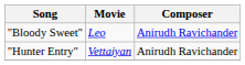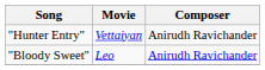 <table class="wikitable">
 <tr>
 <th>Song</th>
 <th>Movie</th>
 <th>Composer</th>
 </tr>
 <tr>
+<td>"Hunter Entry"</td>
+<td><em><a href='#'>Vettaiyan</a></em></td>
+<td>Anirudh Ravichander</td>
+</tr>
+<tr>
 <td>"Bloody Sweet"</td>
 <td><em><a href='#'>Leo</a></em></td>
 <td><a href='#'>Anirudh Ravichander</a></td>
 </tr>
 <tr>
-<td>"Hunter Entry"</td>
-<td><em><a href='#'>Vettaiyan</a></em></td>
-<td>Anirudh Ravichander</td>
-</tr>
-<tr>
 </tr>
 </table>
